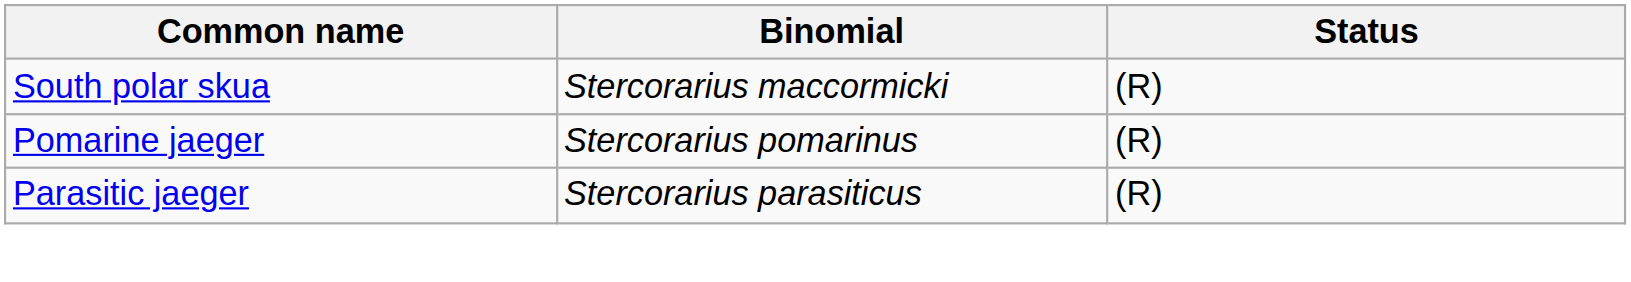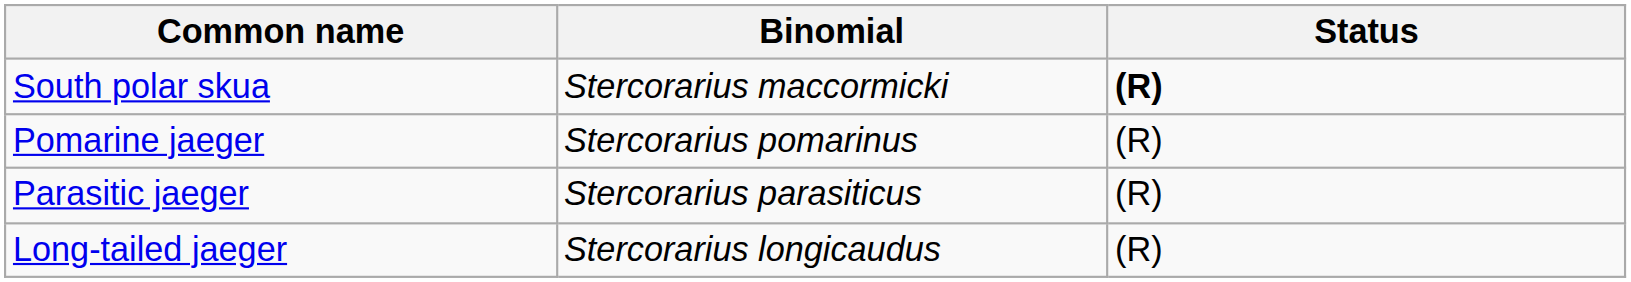 <table width=60% class="wikitable">
 <tr>
 <th width=34%>Common name</th>
 <th width=34%>Binomial</th>
 <th width=32%>Status</th>
 </tr>
 <tr>
 <td><a href='#'>South polar skua</a></td>
 <td><em>Stercorarius maccormicki</em></td>
-<td>(R)</td>
+<td><strong>(R)</strong></td>
 </tr>
 <tr>
 <td><a href='#'>Pomarine jaeger</a></td>
 <td><em>Stercorarius pomarinus</em></td>
 <td>(R)</td>
 </tr>
 <tr>
 <td><a href='#'>Parasitic jaeger</a></td>
 <td><em>Stercorarius parasiticus</em></td>
 <td>(R)</td>
 </tr>
+<tr>
+<td><a href='#'>Long-tailed jaeger</a></td>
+<td><em>Stercorarius longicaudus</em></td>
+<td>(R)</td>
+</tr>
 </table>
